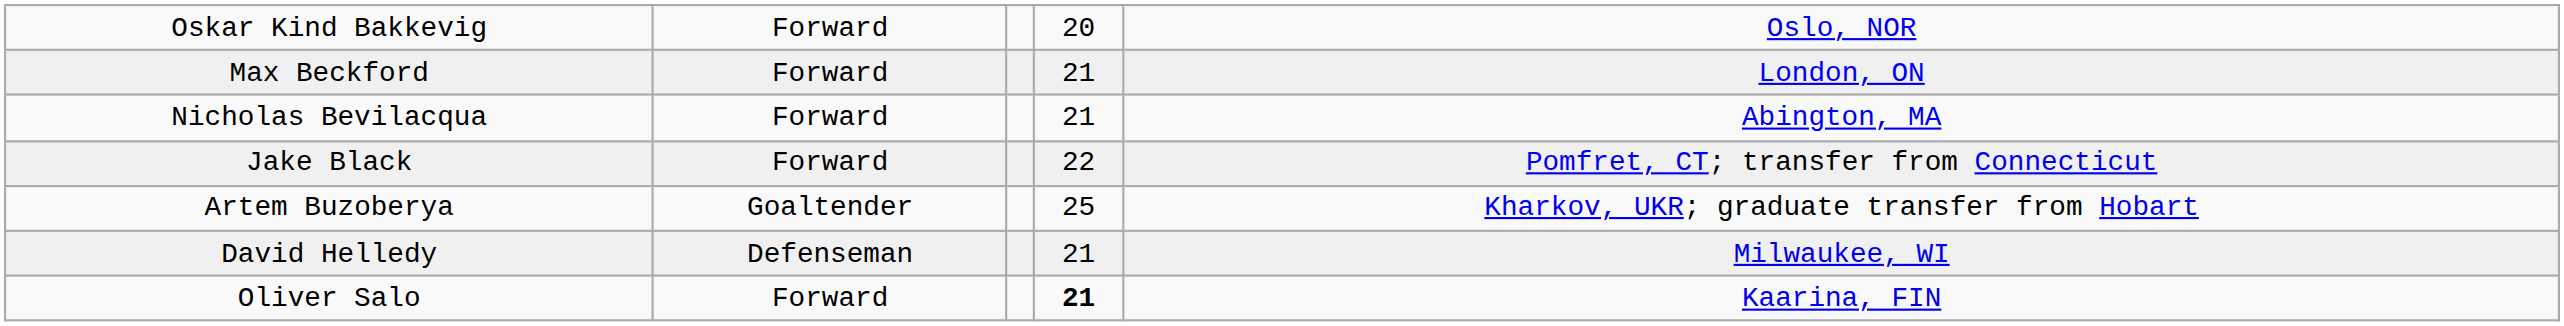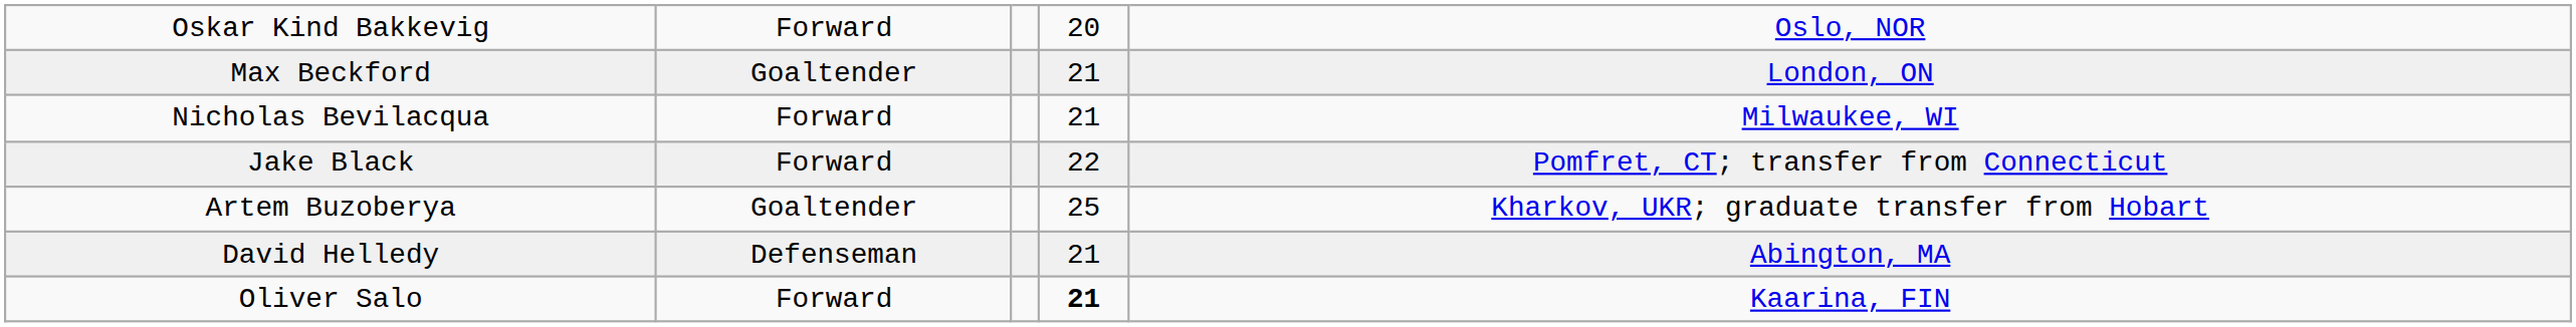 <table class="wikitable" width="1200">
 <tr align="center" bgcolor="">
 <td>Oskar Kind Bakkevig</td>
 <td>Forward</td>
 <td></td>
 <td>20</td>
 <td><a href='#'>Oslo, NOR</a></td>
 </tr>
 <tr align="center" bgcolor="f0f0f0">
 <td>Max Beckford</td>
-<td>Forward</td>
+<td>Goaltender</td>
 <td></td>
 <td>21</td>
 <td><a href='#'>London, ON</a></td>
 </tr>
 <tr align="center" bgcolor="">
 <td>Nicholas Bevilacqua</td>
 <td>Forward</td>
 <td></td>
 <td>21</td>
-<td><a href='#'>Abington, MA</a></td>
+<td><a href='#'>Milwaukee, WI</a></td>
 </tr>
 <tr align="center" bgcolor="f0f0f0">
 <td>Jake Black</td>
 <td>Forward</td>
 <td></td>
 <td>22</td>
 <td><a href='#'>Pomfret, CT</a>; transfer from <a href='#'>Connecticut</a></td>
 </tr>
 <tr align="center" bgcolor="">
 <td>Artem Buzoberya</td>
 <td>Goaltender</td>
 <td></td>
 <td>25</td>
 <td><a href='#'>Kharkov, UKR</a>; graduate transfer from <a href='#'>Hobart</a></td>
 </tr>
 <tr align="center" bgcolor="f0f0f0">
 <td>David Helledy</td>
 <td>Defenseman</td>
 <td></td>
 <td>21</td>
-<td><a href='#'>Milwaukee, WI</a></td>
+<td><a href='#'>Abington, MA</a></td>
 </tr>
 <tr align="center" bgcolor="">
 <td>Oliver Salo</td>
 <td>Forward</td>
 <td></td>
 <td><strong>21</strong></td>
 <td><a href='#'>Kaarina, FIN</a></td>
 </tr>
 </table>
